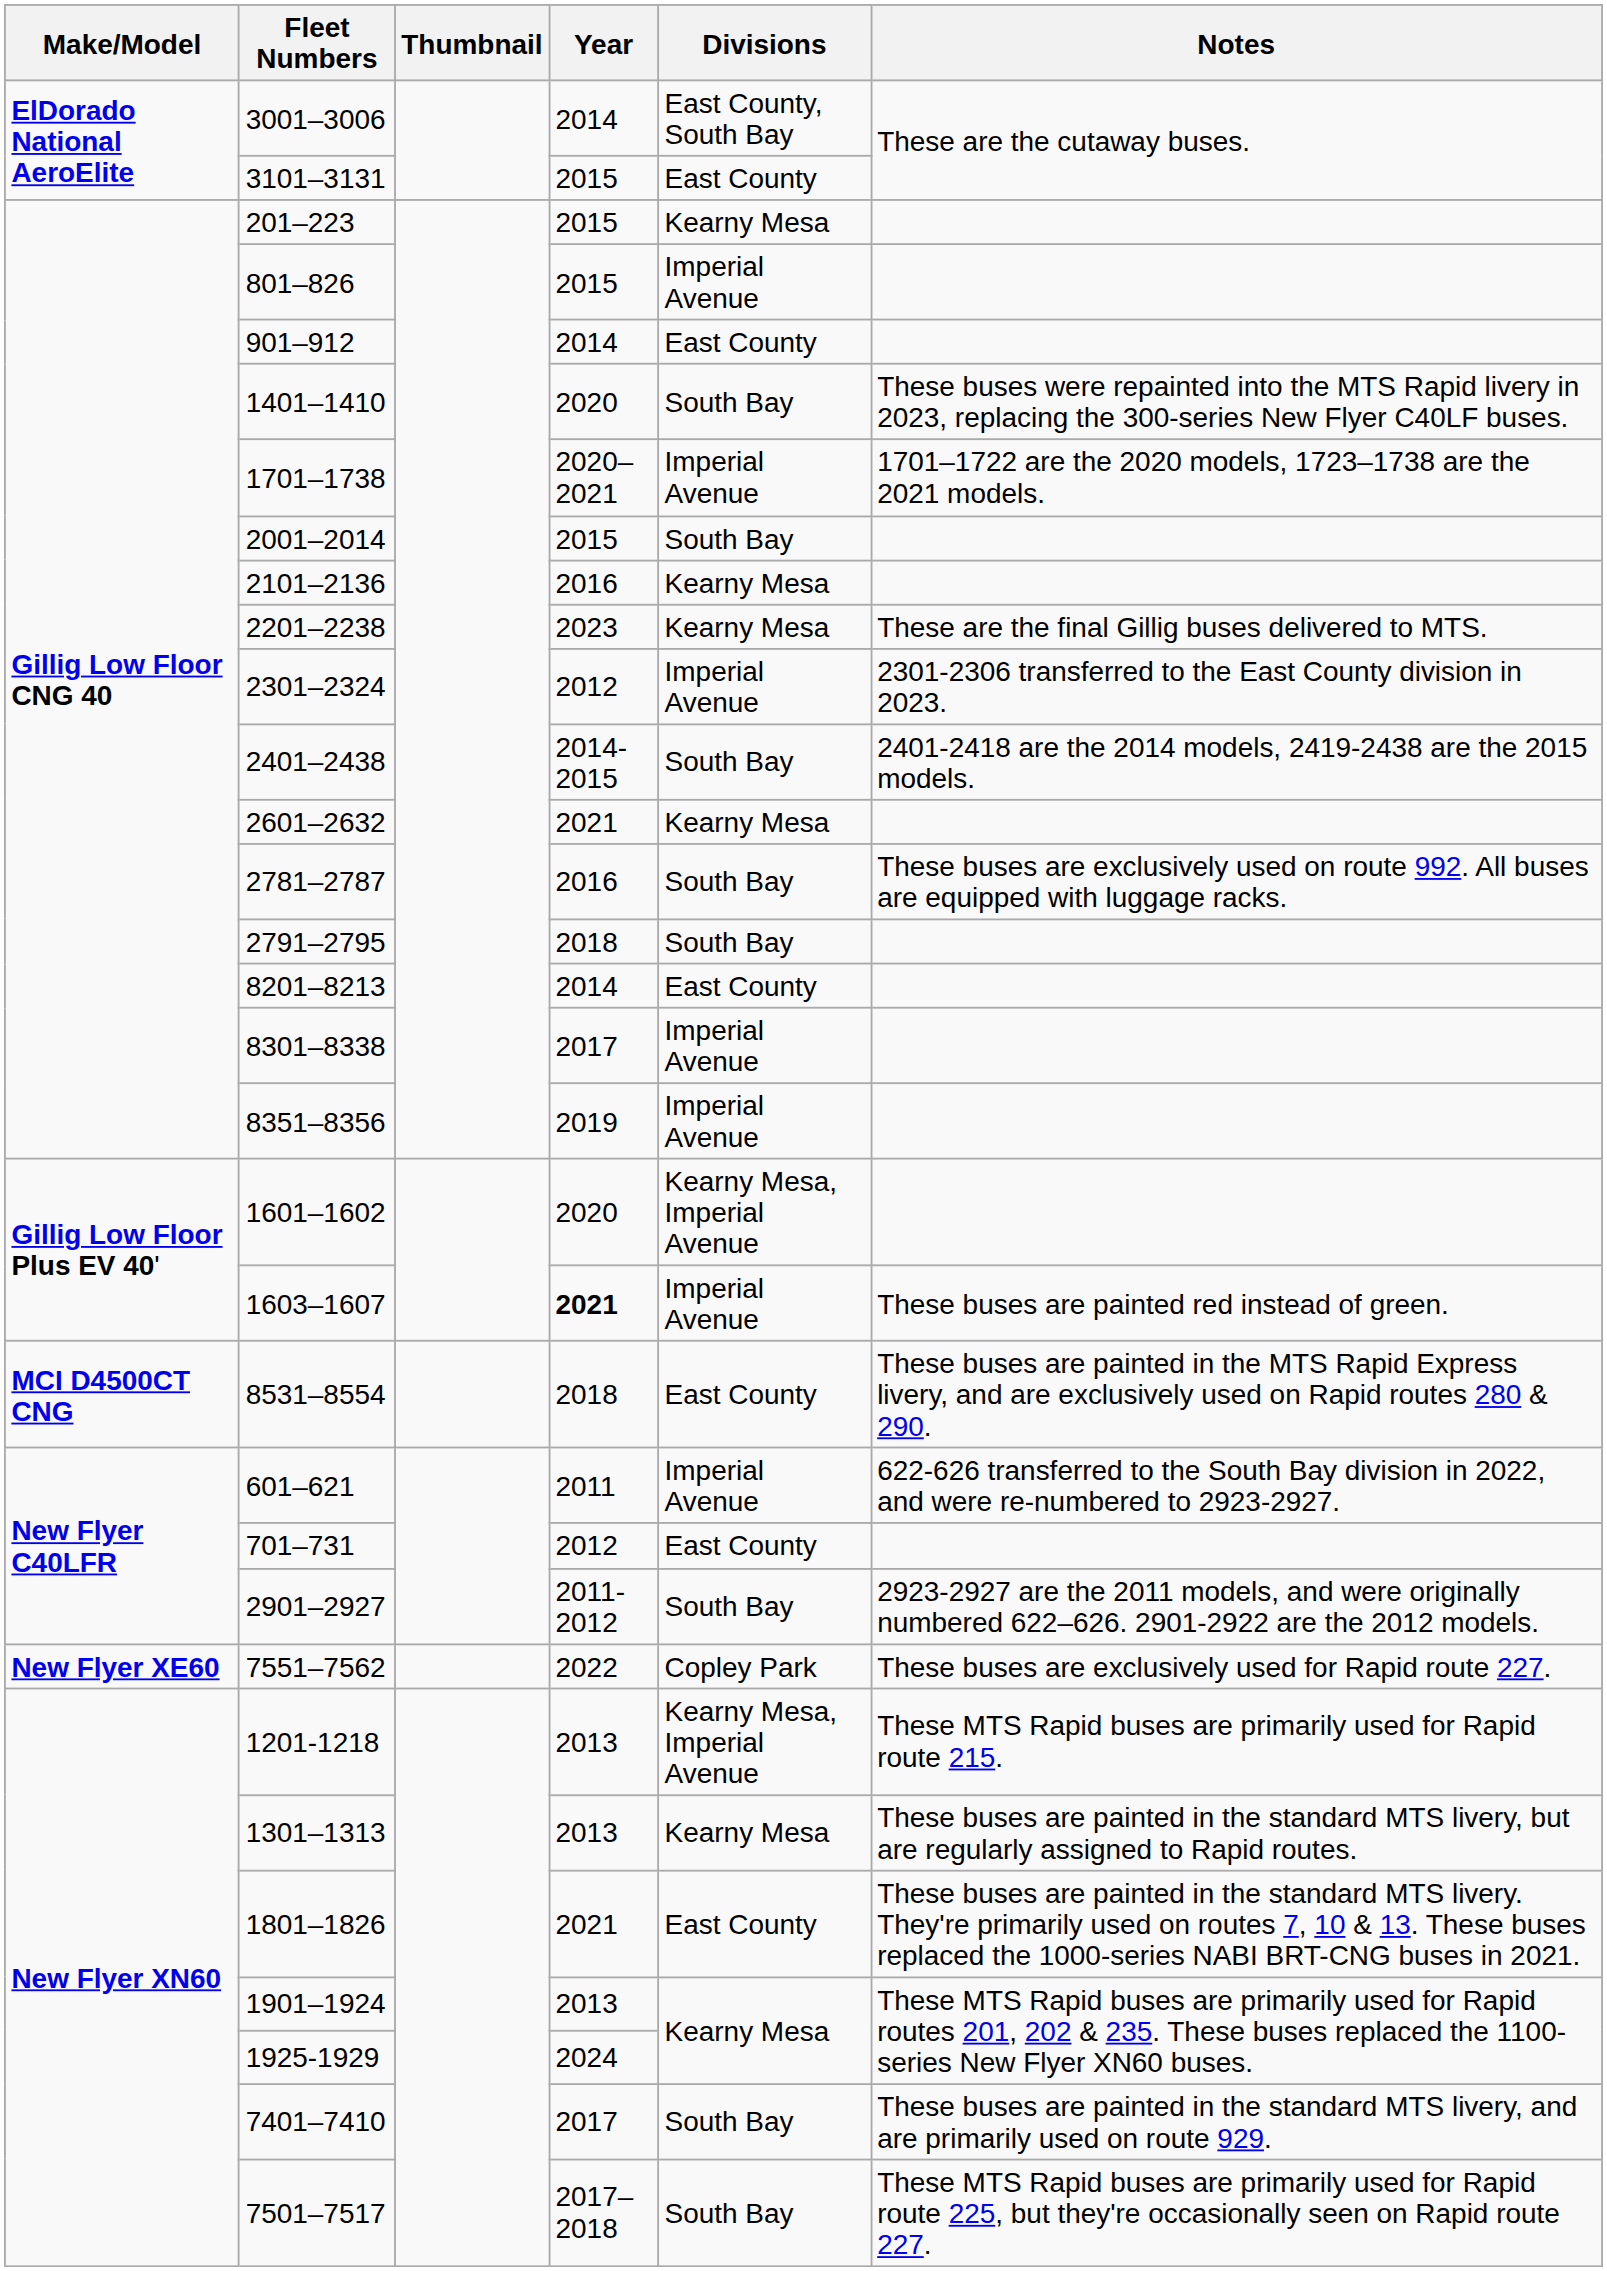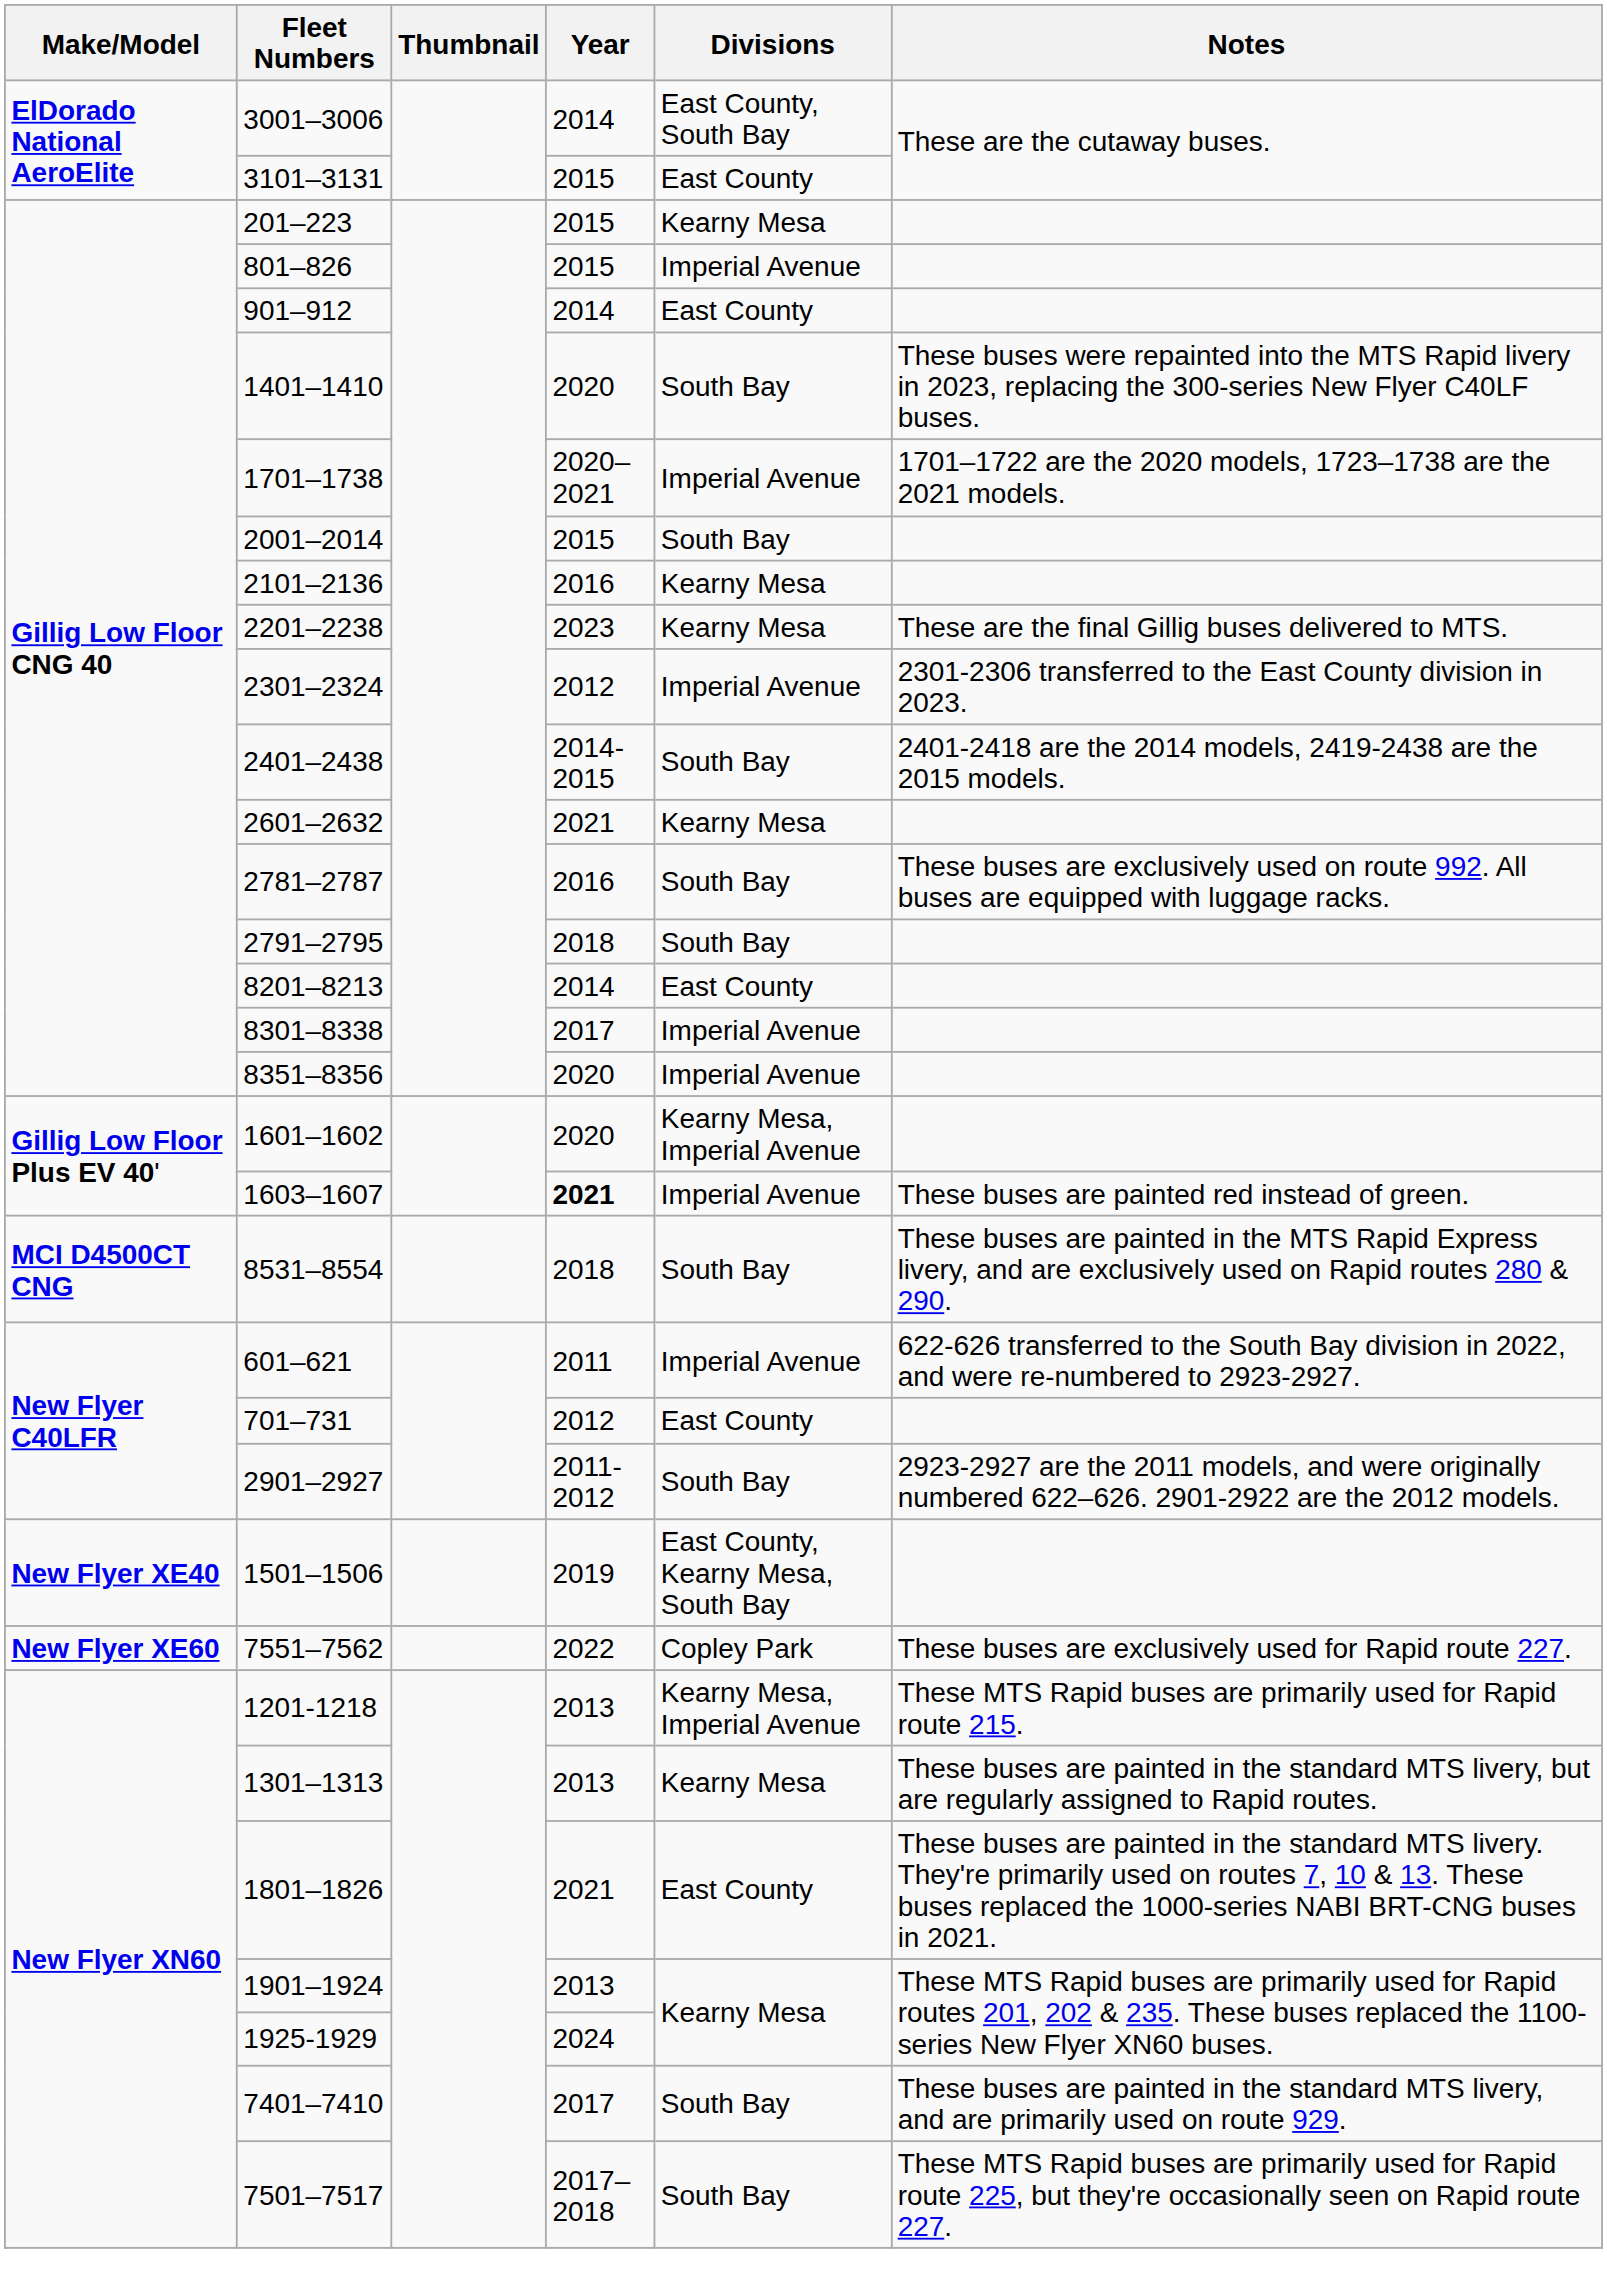 <table class="wikitable sticky-header" style="font-size: 95%;" |>
 <tr>
 <th>Make/Model</th>
 <th>Fleet Numbers</th>
 <th>Thumbnail</th>
 <th>Year</th>
 <th>Divisions</th>
 <th>Notes</th>
 </tr>
 <tr>
 <td rowspan="2"><strong><a href='#'>ElDorado National AeroElite</a></strong></td>
 <td>3001–3006</td>
 <td rowspan="2"></td>
 <td>2014</td>
 <td>East County, South Bay</td>
 <td rowspan="2">These are the cutaway buses.</td>
 </tr>
 <tr>
 <td>3101–3131</td>
 <td>2015</td>
 <td>East County</td>
 </tr>
 <tr>
 <td rowspan="16"><strong><a href='#'>Gillig Low Floor</a> CNG 40</strong></td>
 <td>201–223</td>
 <td rowspan="16"></td>
 <td>2015</td>
 <td>Kearny Mesa</td>
 <td></td>
 </tr>
 <tr>
 <td>801–826</td>
 <td>2015</td>
 <td>Imperial Avenue</td>
 <td></td>
 </tr>
 <tr>
 <td>901–912</td>
 <td>2014</td>
 <td>East County</td>
 <td></td>
 </tr>
 <tr>
 <td>1401–1410</td>
 <td>2020</td>
 <td>South Bay</td>
 <td>These buses were repainted into the MTS Rapid livery in 2023, replacing the 300-series New Flyer C40LF buses.</td>
 </tr>
 <tr>
 <td>1701–1738</td>
 <td>2020–2021</td>
 <td>Imperial Avenue</td>
 <td>1701–1722 are the 2020 models, 1723–1738 are the 2021 models.</td>
 </tr>
 <tr>
 <td>2001–2014</td>
 <td>2015</td>
 <td>South Bay</td>
 <td></td>
 </tr>
 <tr>
 <td>2101–2136</td>
 <td>2016</td>
 <td>Kearny Mesa</td>
 <td></td>
 </tr>
 <tr>
 <td>2201–2238</td>
 <td>2023</td>
 <td>Kearny Mesa</td>
 <td>These are the final Gillig buses delivered to MTS.</td>
 </tr>
 <tr>
 <td>2301–2324</td>
 <td>2012</td>
 <td>Imperial Avenue</td>
 <td>2301-2306 transferred to the East County division in 2023.</td>
 </tr>
 <tr>
 <td>2401–2438</td>
 <td>2014-2015</td>
 <td>South Bay</td>
 <td>2401-2418 are the 2014 models, 2419-2438 are the 2015 models.</td>
 </tr>
 <tr>
 <td>2601–2632</td>
 <td>2021</td>
 <td>Kearny Mesa</td>
 <td></td>
 </tr>
 <tr>
 <td>2781–2787</td>
 <td>2016</td>
 <td>South Bay</td>
 <td>These buses are exclusively used on route <a href='#'>992</a>. All buses are equipped with luggage racks.</td>
 </tr>
 <tr>
 <td>2791–2795</td>
 <td>2018</td>
 <td>South Bay</td>
 <td></td>
 </tr>
 <tr>
 <td>8201–8213</td>
 <td>2014</td>
 <td>East County</td>
 <td></td>
 </tr>
 <tr>
 <td>8301–8338</td>
 <td>2017</td>
 <td>Imperial Avenue</td>
 <td></td>
 </tr>
 <tr>
 <td>8351–8356</td>
-<td>2019</td>
+<td>2020</td>
 <td>Imperial Avenue</td>
 <td></td>
 </tr>
 <tr>
 <td rowspan="2"><strong><a href='#'>Gillig Low Floor</a> Plus EV 40</strong>'</td>
 <td>1601–1602</td>
 <td rowspan="2"></td>
 <td>2020</td>
 <td>Kearny Mesa, Imperial Avenue</td>
 <td></td>
 </tr>
 <tr>
 <td>1603–1607</td>
 <td><strong>2021</strong></td>
 <td>Imperial Avenue</td>
 <td>These buses are painted red instead of green.</td>
 </tr>
 <tr>
 <td><strong><a href='#'>MCI D4500CT CNG</a></strong></td>
 <td>8531–8554</td>
 <td></td>
 <td>2018</td>
-<td>East County</td>
+<td>South Bay</td>
 <td>These buses are painted in the MTS Rapid Express livery, and are exclusively used on Rapid routes <a href='#'>280</a> & <a href='#'>290</a>.</td>
 </tr>
 <tr>
 <td rowspan="3"><strong><a href='#'>New Flyer C40LFR</a></strong></td>
 <td>601–621</td>
 <td rowspan="3"></td>
 <td>2011</td>
 <td>Imperial Avenue</td>
 <td>622-626 transferred to the South Bay division in 2022, and were re-numbered to 2923-2927.</td>
 </tr>
 <tr>
 <td>701–731</td>
 <td>2012</td>
 <td>East County</td>
 <td></td>
 </tr>
 <tr>
 <td>2901–2927</td>
 <td>2011-2012</td>
 <td>South Bay</td>
 <td>2923-2927 are the 2011 models, and were originally numbered 622–626. 2901-2922 are the 2012 models.</td>
+</tr>
+<tr>
+<td><strong><a href='#'>New Flyer XE40</a></strong></td>
+<td>1501–1506</td>
+<td></td>
+<td>2019</td>
+<td>East County, Kearny Mesa, South Bay</td>
+<td></td>
 </tr>
 <tr>
 <td><strong><a href='#'>New Flyer XE60</a></strong></td>
 <td>7551–7562</td>
 <td></td>
 <td>2022</td>
 <td>Copley Park</td>
 <td>These buses are exclusively used for Rapid route <a href='#'>227</a>.</td>
 </tr>
 <tr>
 <td rowspan="7"><strong><a href='#'>New Flyer XN60</a></strong></td>
 <td>1201-1218</td>
 <td rowspan="7"></td>
 <td>2013</td>
 <td>Kearny Mesa, Imperial Avenue</td>
 <td>These MTS Rapid buses are primarily used for Rapid route <a href='#'>215</a>.</td>
 </tr>
 <tr>
 <td>1301–1313</td>
 <td>2013</td>
 <td>Kearny Mesa</td>
 <td>These buses are painted in the standard MTS livery, but are regularly assigned to Rapid routes.</td>
 </tr>
 <tr>
 <td>1801–1826</td>
 <td>2021</td>
 <td>East County</td>
 <td>These buses are painted in the standard MTS livery. They're primarily used on routes <a href='#'>7</a>, <a href='#'>10</a> & <a href='#'>13</a>. These buses replaced the 1000-series NABI BRT-CNG buses in 2021.</td>
 </tr>
 <tr>
 <td>1901–1924</td>
 <td>2013</td>
 <td rowspan="2">Kearny Mesa</td>
 <td rowspan="2">These MTS Rapid buses are primarily used for Rapid routes <a href='#'>201</a>, <a href='#'>202</a> & <a href='#'>235</a>. These buses replaced the 1100-series New Flyer XN60 buses.</td>
 </tr>
 <tr>
 <td>1925-1929</td>
 <td>2024</td>
 </tr>
 <tr>
 <td>7401–7410</td>
 <td>2017</td>
 <td>South Bay</td>
 <td>These buses are painted in the standard MTS livery, and are primarily used on route <a href='#'>929</a>.</td>
 </tr>
 <tr>
 <td>7501–7517</td>
 <td>2017–2018</td>
 <td>South Bay</td>
 <td>These MTS Rapid buses are primarily used for Rapid route <a href='#'>225</a>, but they're occasionally seen on Rapid route <a href='#'>227</a>.</td>
 </tr>
 </table>
